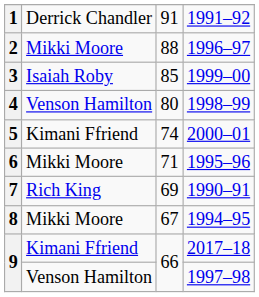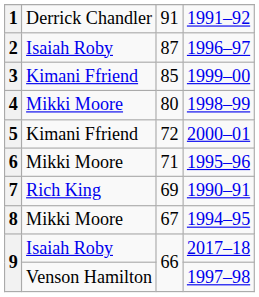 <table class="wikitable">
 <tr>
 </tr>
 <tr>
 <th>1</th>
 <td>Derrick Chandler</td>
 <td>91</td>
 <td><a href='#'>1991–92</a></td>
 </tr>
 <tr>
 <th>2</th>
-<td><a href='#'>Mikki Moore</a></td>
-<td>88</td>
+<td><a href='#'>Isaiah Roby</a></td>
+<td>87</td>
 <td><a href='#'>1996–97</a></td>
 </tr>
 <tr>
 <th>3</th>
-<td><a href='#'>Isaiah Roby</a></td>
+<td><a href='#'>Kimani Ffriend</a></td>
 <td>85</td>
 <td><a href='#'>1999–00</a></td>
 </tr>
 <tr>
 <th>4</th>
-<td><a href='#'>Venson Hamilton</a></td>
+<td><a href='#'>Mikki Moore</a></td>
 <td>80</td>
 <td><a href='#'>1998–99</a></td>
 </tr>
 <tr>
 <th>5</th>
 <td>Kimani Ffriend</td>
-<td>74</td>
+<td>72</td>
 <td><a href='#'>2000–01</a></td>
 </tr>
 <tr>
 <th>6</th>
 <td>Mikki Moore</td>
 <td>71</td>
 <td><a href='#'>1995–96</a></td>
 </tr>
 <tr>
 <th>7</th>
 <td><a href='#'>Rich King</a></td>
 <td>69</td>
 <td><a href='#'>1990–91</a></td>
 </tr>
 <tr>
 <th>8</th>
 <td>Mikki Moore</td>
 <td>67</td>
 <td><a href='#'>1994–95</a></td>
 </tr>
 <tr>
 <th rowspan=2>9</th>
-<td><a href='#'>Kimani Ffriend</a></td>
+<td><a href='#'>Isaiah Roby</a></td>
 <td rowspan=2>66</td>
 <td><a href='#'>2017–18</a></td>
 </tr>
 <tr>
 <td>Venson Hamilton</td>
 <td><a href='#'>1997–98</a></td>
 </tr>
 </table>
